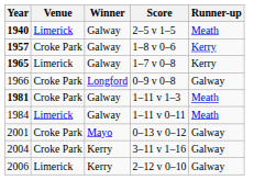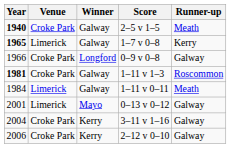 <table class="wikitable">
 <tr>
 <th>Year</th>
 <th>Venue</th>
 <th>Winner</th>
 <th>Score</th>
 <th>Runner-up</th>
 </tr>
 <tr>
 <td><strong>1940</strong></td>
-<td><a href='#'>Limerick</a></td>
+<td><a href='#'>Croke Park</a></td>
 <td>Galway</td>
 <td>2–5 v 1–5</td>
 <td><a href='#'>Meath</a></td>
-</tr>
-<tr>
-<td><strong>1957</strong></td>
-<td>Croke Park</td>
-<td>Galway</td>
-<td>1–8 v 0–6</td>
-<td><a href='#'>Kerry</a></td>
 </tr>
 <tr>
 <td><strong>1965</strong></td>
 <td>Limerick</td>
 <td>Galway</td>
 <td>1–7 v 0–8</td>
 <td>Kerry</td>
 </tr>
 <tr>
 <td>1966</td>
 <td>Croke Park</td>
 <td><a href='#'>Longford</a></td>
 <td>0–9 v 0–8</td>
 <td>Galway</td>
 </tr>
 <tr>
 <td><strong>1981</strong></td>
 <td>Croke Park</td>
 <td>Galway</td>
 <td>1–11 v 1–3</td>
-<td><a href='#'>Meath</a></td>
+<td><a href='#'>Roscommon</a></td>
 </tr>
 <tr>
 <td>1984</td>
 <td><a href='#'>Limerick</a></td>
 <td>Galway</td>
 <td>1–11 v 0–11</td>
 <td><a href='#'>Meath</a></td>
 </tr>
 <tr>
 <td>2001</td>
-<td>Croke Park</td>
+<td>Limerick</td>
 <td><a href='#'>Mayo</a></td>
 <td>0–13 v 0–12</td>
 <td>Galway</td>
 </tr>
 <tr>
 <td>2004</td>
 <td>Croke Park</td>
 <td>Kerry</td>
 <td>3–11 v 1–16</td>
 <td>Galway</td>
 </tr>
 <tr>
 <td>2006</td>
-<td>Limerick</td>
+<td>Croke Park</td>
 <td>Kerry</td>
 <td>2–12 v 0–10</td>
 <td>Galway</td>
 </tr>
 </table>
